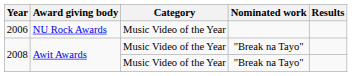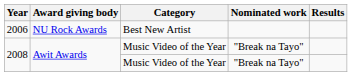 <table class="wikitable">
 <tr>
 <th>Year</th>
 <th>Award giving body</th>
 <th>Category</th>
 <th>Nominated work</th>
 <th>Results</th>
 </tr>
 <tr>
 <td>2006</td>
 <td><a href='#'>NU Rock Awards</a></td>
-<td>Music Video of the Year </td>
+<td>Best New Artist</td>
 <td></td>
 <td></td>
 </tr>
 <tr>
 <td rowspan=2>2008</td>
 <td rowspan=2><a href='#'>Awit Awards</a></td>
 <td>Music Video of the Year</td>
 <td align=center>"Break na Tayo"</td>
 <td></td>
 </tr>
 <tr>
 <td>Music Video of the Year </td>
 <td align=center>"Break na Tayo"</td>
 <td></td>
 </tr>
 </table>
